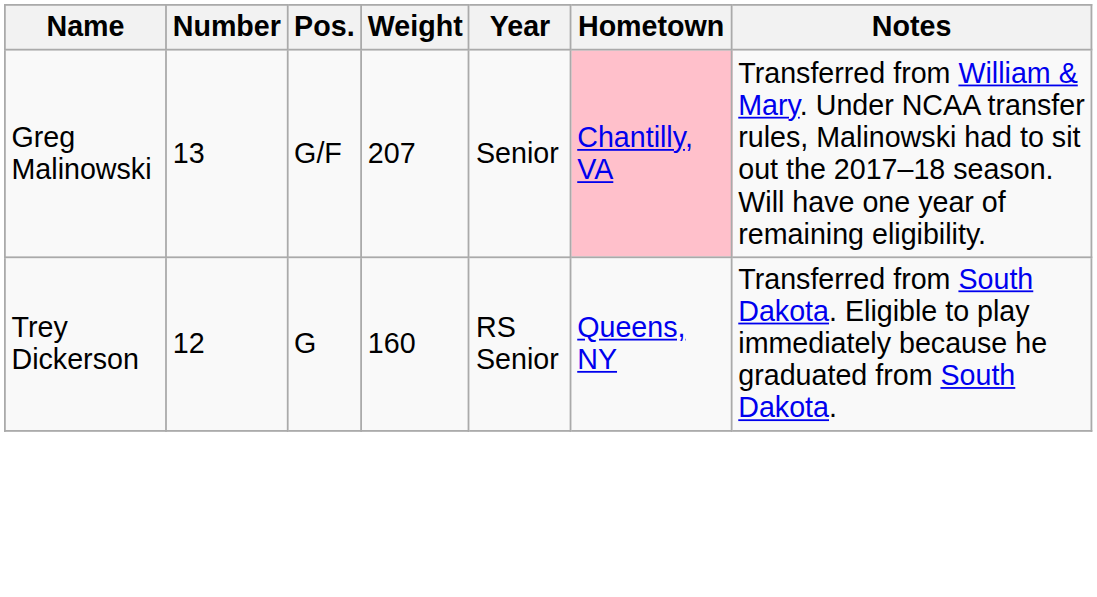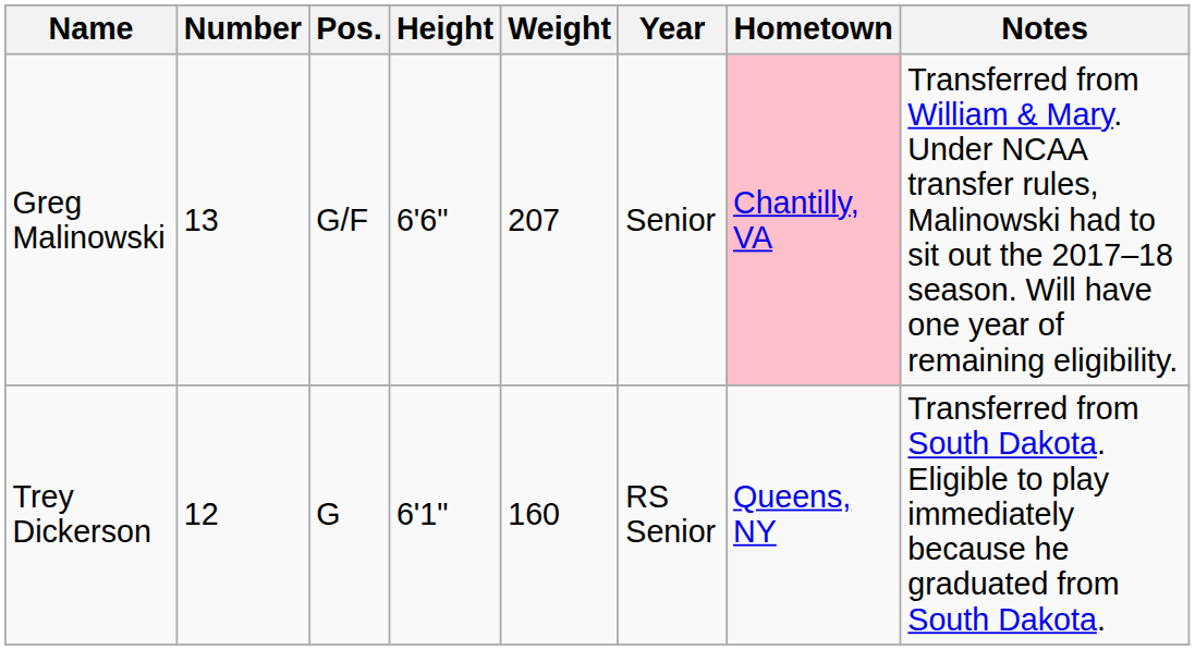 <table class="wikitable sortable" border="1">
 <tr>
 <th>Name</th>
 <th>Number</th>
 <th>Pos.</th>
+<th>Height</th>
 <th>Weight</th>
 <th>Year</th>
 <th>Hometown</th>
 <th class="unsortable">Notes</th>
 </tr>
 <tr>
 <td>Greg Malinowski</td>
 <td>13</td>
 <td>G/F</td>
+<td>6'6"</td>
 <td>207</td>
 <td>Senior</td>
 <td style="background: pink;"><a href='#'>Chantilly, VA</a></td>
 <td>Transferred from <a href='#'>William & Mary</a>. Under NCAA transfer rules, Malinowski had to sit out the 2017–18 season. Will have one year of remaining eligibility.</td>
 </tr>
 <tr>
 <td>Trey Dickerson</td>
 <td>12</td>
 <td>G</td>
+<td>6'1"</td>
 <td>160</td>
 <td>RS Senior</td>
 <td><a href='#'>Queens, NY</a></td>
 <td>Transferred from <a href='#'>South Dakota</a>. Eligible to play immediately because he graduated from <a href='#'>South Dakota</a>.</td>
 </tr>
 </table>
